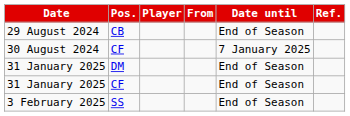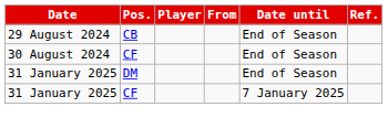 <table class="wikitable plainrowheaders sortable">
 <tr>
 <th style="background:#E00000;color:white">Date</th>
 <th style="background:#E00000;color:white">Pos.</th>
 <th style="background:#E00000;color:white">Player</th>
 <th style="background:#E00000;color:white">From</th>
 <th style="background:#E00000;color:white">Date until</th>
 <th style="background:#E00000;color:white">Ref.</th>
 </tr>
 <tr>
 <td>29 August 2024</td>
 <td><a href='#'>CB</a></td>
 <td></td>
 <td></td>
 <td>End of Season</td>
 <td></td>
 </tr>
 <tr>
 <td>30 August 2024</td>
 <td><a href='#'>CF</a></td>
 <td></td>
 <td></td>
-<td>7 January 2025</td>
+<td>End of Season</td>
 <td></td>
 </tr>
 <tr>
 <td>31 January 2025</td>
 <td><a href='#'>DM</a></td>
 <td></td>
 <td></td>
 <td>End of Season</td>
 <td></td>
 </tr>
 <tr>
 <td>31 January 2025</td>
 <td><a href='#'>CF</a></td>
 <td></td>
 <td></td>
-<td>End of Season</td>
-<td></td>
-</tr>
-<tr>
-<td>3 February 2025</td>
-<td><a href='#'>SS</a></td>
-<td></td>
-<td></td>
-<td>End of Season</td>
+<td>7 January 2025</td>
 <td></td>
 </tr>
 </table>
